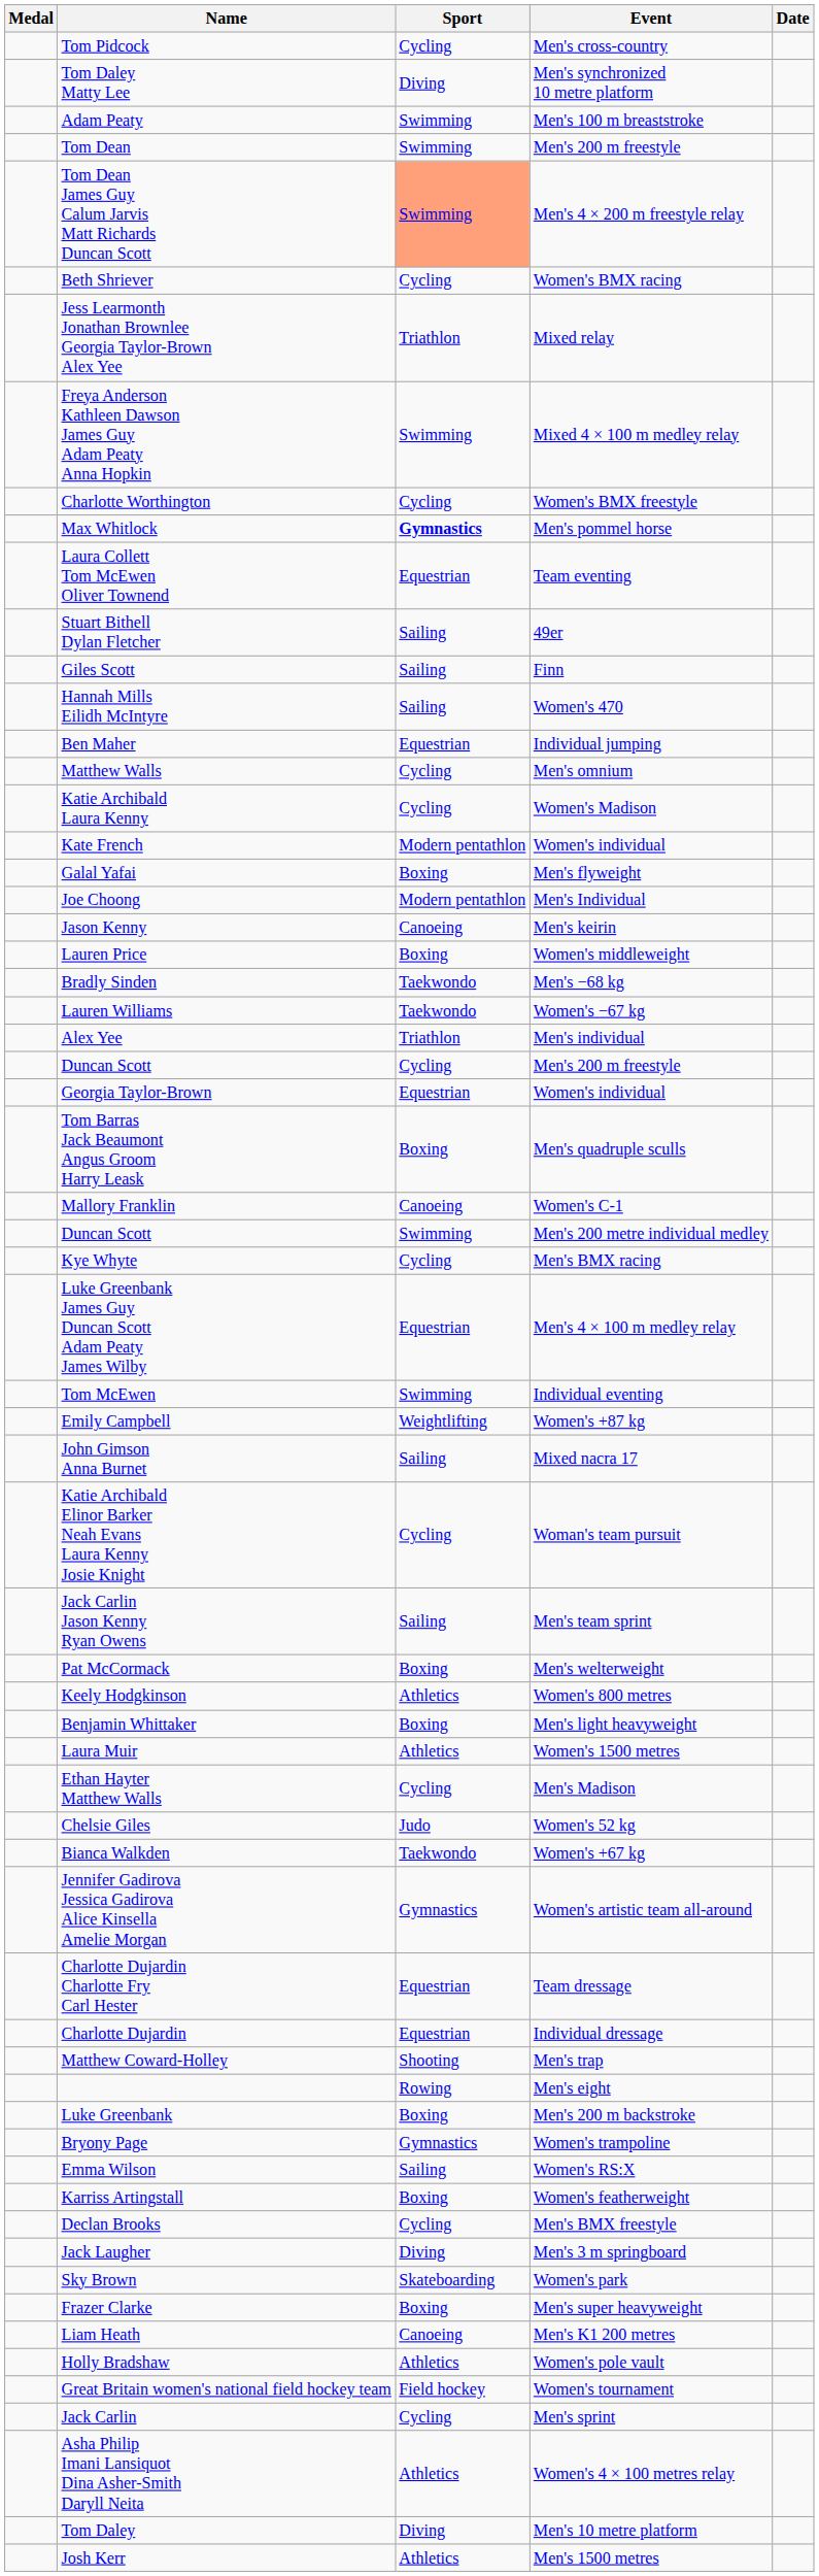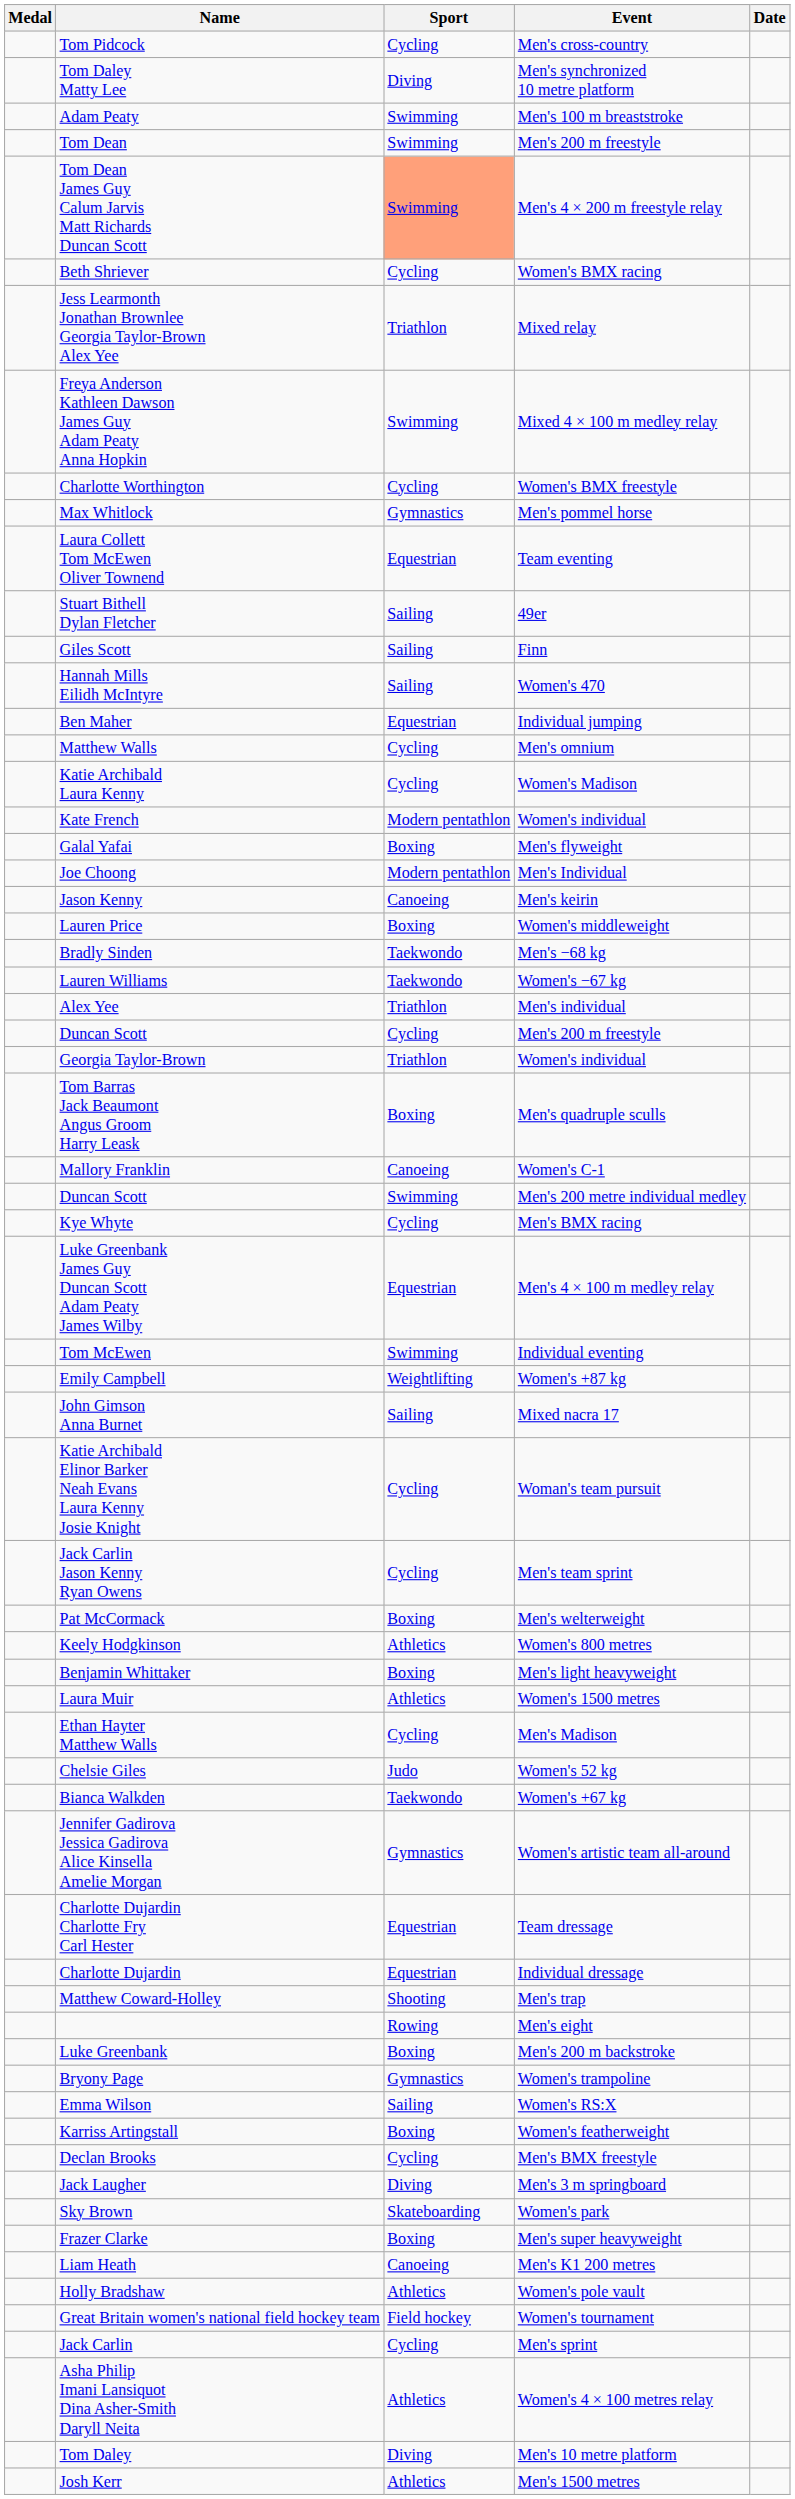 <table class="wikitable sortable" style="font-size: 95%;">
 <tr>
 <th>Medal</th>
 <th>Name</th>
 <th>Sport</th>
 <th>Event</th>
 <th>Date</th>
 </tr>
 <tr>
 <td></td>
 <td><a href='#'>Tom Pidcock</a></td>
 <td><a href='#'>Cycling</a></td>
 <td><a href='#'>Men's cross-country</a></td>
 <td></td>
 </tr>
 <tr>
 <td></td>
 <td><a href='#'>Tom Daley</a><br><a href='#'>Matty Lee</a></td>
 <td><a href='#'>Diving</a></td>
 <td><a href='#'>Men's synchronized<br>10 metre platform</a></td>
 <td></td>
 </tr>
 <tr>
 <td></td>
 <td><a href='#'>Adam Peaty</a></td>
 <td><a href='#'>Swimming</a></td>
 <td><a href='#'>Men's 100 m breaststroke</a></td>
 <td></td>
 </tr>
 <tr>
 <td></td>
 <td><a href='#'>Tom Dean</a></td>
 <td><a href='#'>Swimming</a></td>
 <td><a href='#'>Men's 200 m freestyle</a></td>
 <td></td>
 </tr>
 <tr>
 <td></td>
 <td><a href='#'>Tom Dean</a><br><a href='#'>James Guy</a><br><a href='#'>Calum Jarvis</a><br><a href='#'>Matt Richards</a><br><a href='#'>Duncan Scott</a></td>
 <td style="background: lightsalmon;"><a href='#'>Swimming</a></td>
 <td><a href='#'>Men's 4 × 200 m freestyle relay</a></td>
 <td></td>
 </tr>
 <tr>
 <td></td>
 <td><a href='#'>Beth Shriever</a></td>
 <td><a href='#'>Cycling</a></td>
 <td><a href='#'>Women's BMX racing</a></td>
 <td></td>
 </tr>
 <tr>
 <td></td>
 <td><a href='#'>Jess Learmonth</a> <br> <a href='#'>Jonathan Brownlee</a> <br> <a href='#'>Georgia Taylor-Brown</a> <br> <a href='#'>Alex Yee</a></td>
 <td><a href='#'>Triathlon</a></td>
 <td><a href='#'>Mixed relay</a></td>
 <td></td>
 </tr>
 <tr>
 <td></td>
 <td><a href='#'>Freya Anderson</a>  <br><a href='#'>Kathleen Dawson</a><br><a href='#'>James Guy</a><br><a href='#'>Adam Peaty</a><br><a href='#'>Anna Hopkin</a></td>
 <td><a href='#'>Swimming</a></td>
 <td><a href='#'>Mixed 4 × 100 m medley relay</a></td>
 <td></td>
 </tr>
 <tr>
 <td></td>
 <td><a href='#'>Charlotte Worthington</a></td>
 <td><a href='#'>Cycling</a></td>
 <td><a href='#'>Women's BMX freestyle</a></td>
 <td></td>
 </tr>
 <tr>
 <td></td>
 <td><a href='#'>Max Whitlock</a></td>
-<td><strong><a href='#'>Gymnastics</a></strong></td>
+<td><a href='#'>Gymnastics</a></td>
 <td><a href='#'>Men's pommel horse</a></td>
 <td></td>
 </tr>
 <tr>
 <td></td>
 <td><a href='#'>Laura Collett</a><br><a href='#'>Tom McEwen</a><br><a href='#'>Oliver Townend</a></td>
 <td><a href='#'>Equestrian</a></td>
 <td><a href='#'>Team eventing</a></td>
 <td></td>
 </tr>
 <tr>
 <td></td>
 <td><a href='#'>Stuart Bithell</a><br><a href='#'>Dylan Fletcher</a></td>
 <td><a href='#'>Sailing</a></td>
 <td><a href='#'>49er</a></td>
 <td></td>
 </tr>
 <tr>
 <td></td>
 <td><a href='#'>Giles Scott</a></td>
 <td><a href='#'>Sailing</a></td>
 <td><a href='#'>Finn</a></td>
 <td></td>
 </tr>
 <tr>
 <td></td>
 <td><a href='#'>Hannah Mills</a><br><a href='#'>Eilidh McIntyre</a></td>
 <td><a href='#'>Sailing</a></td>
 <td><a href='#'>Women's 470</a></td>
 <td></td>
 </tr>
 <tr>
 <td></td>
 <td><a href='#'>Ben Maher</a></td>
 <td><a href='#'>Equestrian</a></td>
 <td><a href='#'>Individual jumping</a></td>
 <td></td>
 </tr>
 <tr>
 <td></td>
 <td><a href='#'>Matthew Walls</a></td>
 <td><a href='#'>Cycling</a></td>
 <td><a href='#'>Men's omnium</a></td>
 <td></td>
 </tr>
 <tr>
 <td></td>
 <td><a href='#'>Katie Archibald</a><br><a href='#'>Laura Kenny</a></td>
 <td><a href='#'>Cycling</a></td>
 <td><a href='#'>Women's Madison</a></td>
 <td></td>
 </tr>
 <tr>
 <td></td>
 <td><a href='#'>Kate French</a></td>
 <td><a href='#'>Modern pentathlon</a></td>
 <td><a href='#'>Women's individual</a></td>
 <td></td>
 </tr>
 <tr>
 <td></td>
 <td><a href='#'>Galal Yafai</a></td>
 <td><a href='#'>Boxing</a></td>
 <td><a href='#'>Men's flyweight</a></td>
 <td></td>
 </tr>
 <tr>
 <td></td>
 <td><a href='#'>Joe Choong</a></td>
 <td><a href='#'>Modern pentathlon</a></td>
 <td><a href='#'>Men's Individual</a></td>
 <td></td>
 </tr>
 <tr>
 <td></td>
 <td><a href='#'>Jason Kenny</a></td>
 <td><a href='#'>Canoeing</a></td>
 <td><a href='#'>Men's keirin</a></td>
 <td></td>
 </tr>
 <tr>
 <td></td>
 <td><a href='#'>Lauren Price</a></td>
 <td><a href='#'>Boxing</a></td>
 <td><a href='#'>Women's middleweight</a></td>
 <td></td>
 </tr>
 <tr>
 <td></td>
 <td><a href='#'>Bradly Sinden</a></td>
 <td><a href='#'>Taekwondo</a></td>
 <td><a href='#'>Men's −68 kg</a></td>
 <td></td>
 </tr>
 <tr>
 <td></td>
 <td><a href='#'>Lauren Williams</a></td>
 <td><a href='#'>Taekwondo</a></td>
 <td><a href='#'>Women's −67 kg</a></td>
 <td></td>
 </tr>
 <tr>
 <td></td>
 <td><a href='#'>Alex Yee</a></td>
 <td><a href='#'>Triathlon</a></td>
 <td><a href='#'>Men's individual</a></td>
 <td></td>
 </tr>
 <tr>
 <td></td>
 <td><a href='#'>Duncan Scott</a></td>
 <td><a href='#'>Cycling</a></td>
 <td><a href='#'>Men's 200 m freestyle</a></td>
 <td></td>
 </tr>
 <tr>
 <td></td>
 <td><a href='#'>Georgia Taylor-Brown</a></td>
-<td><a href='#'>Equestrian</a></td>
+<td><a href='#'>Triathlon</a></td>
 <td><a href='#'>Women's individual</a></td>
 <td></td>
 </tr>
 <tr>
 <td></td>
 <td><a href='#'>Tom Barras</a><br><a href='#'>Jack Beaumont</a><br><a href='#'>Angus Groom</a><br><a href='#'>Harry Leask</a></td>
 <td><a href='#'>Boxing</a></td>
 <td><a href='#'>Men's quadruple sculls</a></td>
 <td></td>
 </tr>
 <tr>
 <td></td>
 <td><a href='#'>Mallory Franklin</a></td>
 <td><a href='#'>Canoeing</a></td>
 <td><a href='#'>Women's C-1</a></td>
 <td></td>
 </tr>
 <tr>
 <td></td>
 <td><a href='#'>Duncan Scott</a></td>
 <td><a href='#'>Swimming</a></td>
 <td><a href='#'>Men's 200 metre individual medley</a></td>
 <td></td>
 </tr>
 <tr>
 <td></td>
 <td><a href='#'>Kye Whyte</a></td>
 <td><a href='#'>Cycling</a></td>
 <td><a href='#'>Men's BMX racing</a></td>
 <td></td>
 </tr>
 <tr>
 <td></td>
 <td><a href='#'>Luke Greenbank</a><br><a href='#'>James Guy</a><br><a href='#'>Duncan Scott</a><br><a href='#'>Adam Peaty</a><br><a href='#'>James Wilby</a></td>
 <td><a href='#'>Equestrian</a></td>
 <td><a href='#'>Men's 4 × 100 m medley relay</a></td>
 <td></td>
 </tr>
 <tr>
 <td></td>
 <td><a href='#'>Tom McEwen</a></td>
 <td><a href='#'>Swimming</a></td>
 <td><a href='#'>Individual eventing</a></td>
 <td></td>
 </tr>
 <tr>
 <td></td>
 <td><a href='#'>Emily Campbell</a></td>
 <td><a href='#'>Weightlifting</a></td>
 <td><a href='#'>Women's +87 kg</a></td>
 <td></td>
 </tr>
 <tr>
 <td></td>
 <td><a href='#'>John Gimson</a><br><a href='#'>Anna Burnet</a></td>
 <td><a href='#'>Sailing</a></td>
 <td><a href='#'>Mixed nacra 17</a></td>
 <td></td>
 </tr>
 <tr>
 <td></td>
 <td><a href='#'>Katie Archibald</a><br><a href='#'>Elinor Barker</a><br><a href='#'>Neah Evans</a><br><a href='#'>Laura Kenny</a><br><a href='#'>Josie Knight</a></td>
 <td><a href='#'>Cycling</a></td>
 <td><a href='#'>Woman's team pursuit</a></td>
 <td></td>
 </tr>
 <tr>
 <td></td>
 <td><a href='#'>Jack Carlin</a><br><a href='#'>Jason Kenny</a><br><a href='#'>Ryan Owens</a></td>
-<td><a href='#'>Sailing</a></td>
+<td><a href='#'>Cycling</a></td>
 <td><a href='#'>Men's team sprint</a></td>
 <td></td>
 </tr>
 <tr>
 <td></td>
 <td><a href='#'>Pat McCormack</a></td>
 <td><a href='#'>Boxing</a></td>
 <td><a href='#'>Men's welterweight</a></td>
 <td></td>
 </tr>
 <tr>
 <td></td>
 <td><a href='#'>Keely Hodgkinson</a></td>
 <td><a href='#'>Athletics</a></td>
 <td><a href='#'>Women's 800 metres</a></td>
 <td></td>
 </tr>
 <tr>
 <td></td>
 <td><a href='#'>Benjamin Whittaker</a></td>
 <td><a href='#'>Boxing</a></td>
 <td><a href='#'>Men's light heavyweight</a></td>
 <td></td>
 </tr>
 <tr>
 <td></td>
 <td><a href='#'>Laura Muir</a></td>
 <td><a href='#'>Athletics</a></td>
 <td><a href='#'>Women's 1500 metres</a></td>
 <td></td>
 </tr>
 <tr>
 <td></td>
 <td><a href='#'>Ethan Hayter</a><br><a href='#'>Matthew Walls</a></td>
 <td><a href='#'>Cycling</a></td>
 <td><a href='#'>Men's Madison</a></td>
 <td></td>
 </tr>
 <tr>
 <td></td>
 <td><a href='#'>Chelsie Giles</a></td>
 <td><a href='#'>Judo</a></td>
 <td><a href='#'>Women's 52 kg</a></td>
 <td></td>
 </tr>
 <tr>
 <td></td>
 <td><a href='#'>Bianca Walkden</a></td>
 <td><a href='#'>Taekwondo</a></td>
 <td><a href='#'>Women's +67 kg</a></td>
 <td></td>
 </tr>
 <tr>
 <td></td>
 <td><a href='#'>Jennifer Gadirova</a><br><a href='#'>Jessica Gadirova</a><br><a href='#'>Alice Kinsella</a><br><a href='#'>Amelie Morgan</a></td>
 <td><a href='#'>Gymnastics</a></td>
 <td><a href='#'>Women's artistic team all-around</a></td>
 <td></td>
 </tr>
 <tr>
 <td></td>
 <td><a href='#'>Charlotte Dujardin</a><br><a href='#'>Charlotte Fry</a><br><a href='#'>Carl Hester</a></td>
 <td><a href='#'>Equestrian</a></td>
 <td><a href='#'>Team dressage</a></td>
 <td></td>
 </tr>
 <tr>
 <td></td>
 <td><a href='#'>Charlotte Dujardin</a></td>
 <td><a href='#'>Equestrian</a></td>
 <td><a href='#'>Individual dressage</a></td>
 <td></td>
 </tr>
 <tr>
 <td></td>
 <td><a href='#'>Matthew Coward-Holley</a></td>
 <td><a href='#'>Shooting</a></td>
 <td><a href='#'>Men's trap</a></td>
 <td></td>
 </tr>
 <tr>
 <td></td>
 <td></td>
 <td><a href='#'>Rowing</a></td>
 <td><a href='#'>Men's eight</a></td>
 <td></td>
 </tr>
 <tr>
 <td></td>
 <td><a href='#'>Luke Greenbank</a></td>
 <td><a href='#'>Boxing</a></td>
 <td><a href='#'>Men's 200 m backstroke</a></td>
 <td></td>
 </tr>
 <tr>
 <td></td>
 <td><a href='#'>Bryony Page</a></td>
 <td><a href='#'>Gymnastics</a></td>
 <td><a href='#'>Women's trampoline</a></td>
 <td></td>
 </tr>
 <tr>
 <td></td>
 <td><a href='#'>Emma Wilson</a></td>
 <td><a href='#'>Sailing</a></td>
 <td><a href='#'>Women's RS:X</a></td>
 <td></td>
 </tr>
 <tr>
 <td></td>
 <td><a href='#'>Karriss Artingstall</a></td>
 <td><a href='#'>Boxing</a></td>
 <td><a href='#'>Women's featherweight</a></td>
 <td></td>
 </tr>
 <tr>
 <td></td>
 <td><a href='#'>Declan Brooks</a></td>
 <td><a href='#'>Cycling</a></td>
 <td><a href='#'>Men's BMX freestyle</a></td>
 <td></td>
 </tr>
 <tr>
 <td></td>
 <td><a href='#'>Jack Laugher</a></td>
 <td><a href='#'>Diving</a></td>
 <td><a href='#'>Men's 3 m springboard</a></td>
 <td></td>
 </tr>
 <tr>
 <td></td>
 <td><a href='#'>Sky Brown</a></td>
 <td><a href='#'>Skateboarding</a></td>
 <td><a href='#'>Women's park</a></td>
 <td></td>
 </tr>
 <tr>
 <td></td>
 <td><a href='#'>Frazer Clarke</a></td>
 <td><a href='#'>Boxing</a></td>
 <td><a href='#'>Men's super heavyweight</a></td>
 <td></td>
 </tr>
 <tr>
 <td></td>
 <td><a href='#'>Liam Heath</a></td>
 <td><a href='#'>Canoeing</a></td>
 <td><a href='#'>Men's K1 200 metres</a></td>
 <td></td>
 </tr>
 <tr>
 <td></td>
 <td><a href='#'>Holly Bradshaw</a></td>
 <td><a href='#'>Athletics</a></td>
 <td><a href='#'>Women's pole vault</a></td>
 <td></td>
 </tr>
 <tr>
 <td></td>
 <td><a href='#'>Great Britain women's national field hockey team</a><br></td>
 <td><a href='#'>Field hockey</a></td>
 <td><a href='#'>Women's tournament</a></td>
 <td></td>
 </tr>
 <tr>
 <td></td>
 <td><a href='#'>Jack Carlin</a></td>
 <td><a href='#'>Cycling</a></td>
 <td><a href='#'>Men's sprint</a></td>
 <td></td>
 </tr>
 <tr>
 <td></td>
 <td><a href='#'>Asha Philip</a><br><a href='#'>Imani Lansiquot</a><br><a href='#'>Dina Asher-Smith</a><br><a href='#'>Daryll Neita</a></td>
 <td><a href='#'>Athletics</a></td>
 <td><a href='#'>Women's 4 × 100 metres relay</a></td>
 <td></td>
 </tr>
 <tr>
 <td></td>
 <td><a href='#'>Tom Daley</a></td>
 <td><a href='#'>Diving</a></td>
 <td><a href='#'>Men's 10 metre platform</a></td>
 <td></td>
 </tr>
 <tr>
 <td></td>
 <td><a href='#'>Josh Kerr</a></td>
 <td><a href='#'>Athletics</a></td>
 <td><a href='#'>Men's 1500 metres</a></td>
 <td></td>
 </tr>
 </table>
